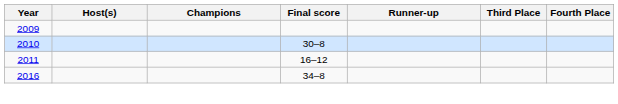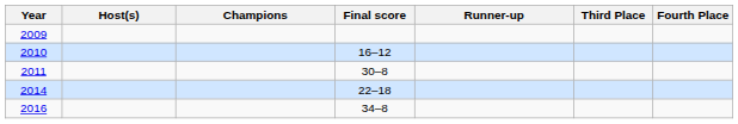 <table class="wikitable" style="text-align:center;width:100%; font-size:90%;">
 <tr>
 <th width=5%>Year</th>
 <th width=10%>Host(s)</th>
 <th width=14%>Champions</th>
 <th width=7%>Final score</th>
 <th width=14%>Runner-up</th>
 <th width=7%>Third Place</th>
 <th width=7%>Fourth Place</th>
 </tr>
 <tr>
 <td><a href='#'>2009</a></td>
 <td style="text-align:left;"></td>
 <td></td>
 <td></td>
 <td></td>
 <td></td>
 <td></td>
 </tr>
 <tr style="background:#D0E6FF">
 <td><a href='#'>2010</a></td>
 <td style="text-align:left;"></td>
 <td></td>
-<td>30–8</td>
+<td>16–12</td>
 <td></td>
 <td></td>
 <td></td>
 </tr>
 <tr>
 <td><a href='#'>2011</a></td>
 <td style="text-align:left;"><br></td>
 <td></td>
-<td>16–12</td>
+<td>30–8</td>
+<td></td>
+<td></td>
+<td></td>
+</tr>
+<tr style="background:#D0E6FF">
+<td><a href='#'>2014</a></td>
+<td style="text-align:left;"><br></td>
+<td></td>
+<td>22–18</td>
 <td></td>
 <td></td>
 <td></td>
 </tr>
 <tr>
 <td><a href='#'>2016</a></td>
 <td style="text-align:left;"></td>
 <td></td>
 <td>34–8</td>
 <td></td>
 <td></td>
 <td></td>
 </tr>
 </table>
